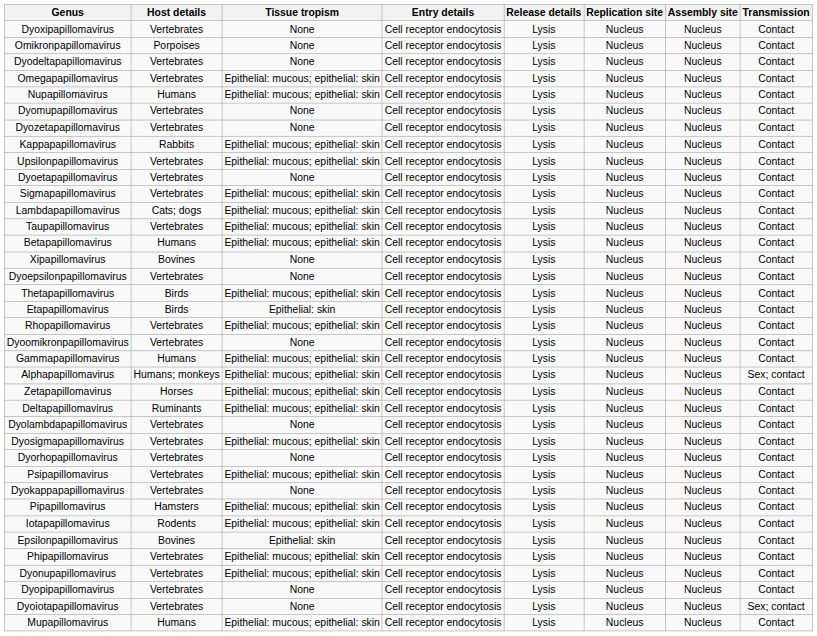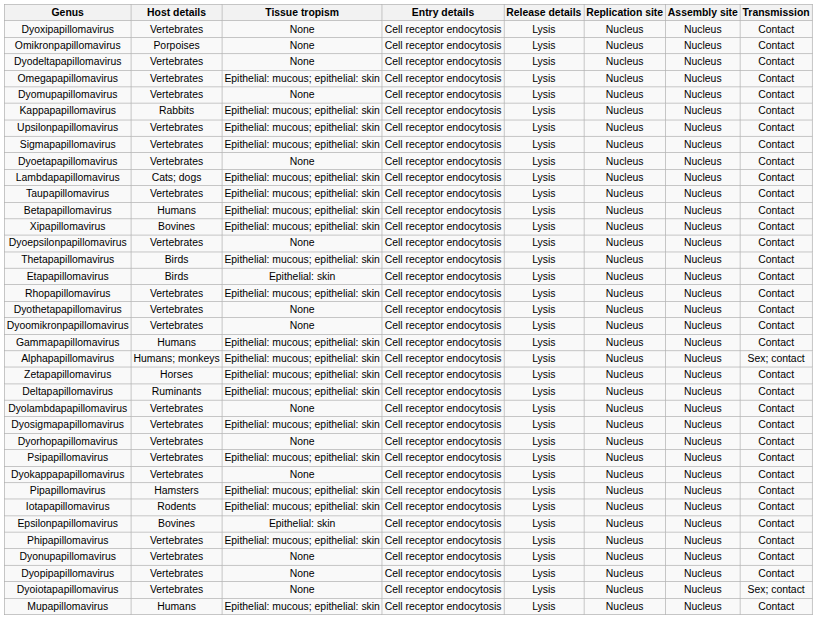 <table class="wikitable sortable" style="text-align:center">
 <tr>
 <th>Genus</th>
 <th>Host details</th>
 <th>Tissue tropism</th>
 <th>Entry details</th>
 <th>Release details</th>
 <th>Replication site</th>
 <th>Assembly site</th>
 <th>Transmission</th>
 </tr>
 <tr>
 <td>Dyoxipapillomavirus</td>
 <td>Vertebrates</td>
 <td>None</td>
 <td>Cell receptor endocytosis</td>
 <td>Lysis</td>
 <td>Nucleus</td>
 <td>Nucleus</td>
 <td>Contact</td>
 </tr>
 <tr>
 <td>Omikronpapillomavirus</td>
 <td>Porpoises</td>
 <td>None</td>
 <td>Cell receptor endocytosis</td>
 <td>Lysis</td>
 <td>Nucleus</td>
 <td>Nucleus</td>
 <td>Contact</td>
 </tr>
 <tr>
 <td>Dyodeltapapillomavirus</td>
 <td>Vertebrates</td>
 <td>None</td>
 <td>Cell receptor endocytosis</td>
 <td>Lysis</td>
 <td>Nucleus</td>
 <td>Nucleus</td>
 <td>Contact</td>
 </tr>
 <tr>
 <td>Omegapapillomavirus</td>
 <td>Vertebrates</td>
 <td>Epithelial: mucous; epithelial: skin</td>
 <td>Cell receptor endocytosis</td>
 <td>Lysis</td>
 <td>Nucleus</td>
 <td>Nucleus</td>
 <td>Contact</td>
 </tr>
 <tr>
-<td>Nupapillomavirus</td>
-<td>Humans</td>
-<td>Epithelial: mucous; epithelial: skin</td>
-<td>Cell receptor endocytosis</td>
-<td>Lysis</td>
-<td>Nucleus</td>
-<td>Nucleus</td>
-<td>Contact</td>
-</tr>
-<tr>
 <td>Dyomupapillomavirus</td>
-<td>Vertebrates</td>
-<td>None</td>
-<td>Cell receptor endocytosis</td>
-<td>Lysis</td>
-<td>Nucleus</td>
-<td>Nucleus</td>
-<td>Contact</td>
-</tr>
-<tr>
-<td>Dyozetapapillomavirus</td>
 <td>Vertebrates</td>
 <td>None</td>
 <td>Cell receptor endocytosis</td>
 <td>Lysis</td>
 <td>Nucleus</td>
 <td>Nucleus</td>
 <td>Contact</td>
 </tr>
 <tr>
 <td>Kappapapillomavirus</td>
 <td>Rabbits</td>
 <td>Epithelial: mucous; epithelial: skin</td>
 <td>Cell receptor endocytosis</td>
 <td>Lysis</td>
 <td>Nucleus</td>
 <td>Nucleus</td>
 <td>Contact</td>
 </tr>
 <tr>
 <td>Upsilonpapillomavirus</td>
 <td>Vertebrates</td>
 <td>Epithelial: mucous; epithelial: skin</td>
 <td>Cell receptor endocytosis</td>
 <td>Lysis</td>
 <td>Nucleus</td>
 <td>Nucleus</td>
 <td>Contact</td>
 </tr>
 <tr>
-<td>Dyoetapapillomavirus</td>
+<td>Sigmapapillomavirus</td>
 <td>Vertebrates</td>
-<td>None</td>
+<td>Epithelial: mucous; epithelial: skin</td>
 <td>Cell receptor endocytosis</td>
 <td>Lysis</td>
 <td>Nucleus</td>
 <td>Nucleus</td>
 <td>Contact</td>
 </tr>
 <tr>
-<td>Sigmapapillomavirus</td>
+<td>Dyoetapapillomavirus</td>
 <td>Vertebrates</td>
-<td>Epithelial: mucous; epithelial: skin</td>
+<td>None</td>
 <td>Cell receptor endocytosis</td>
 <td>Lysis</td>
 <td>Nucleus</td>
 <td>Nucleus</td>
 <td>Contact</td>
 </tr>
 <tr>
 <td>Lambdapapillomavirus</td>
 <td>Cats; dogs</td>
 <td>Epithelial: mucous; epithelial: skin</td>
 <td>Cell receptor endocytosis</td>
 <td>Lysis</td>
 <td>Nucleus</td>
 <td>Nucleus</td>
 <td>Contact</td>
 </tr>
 <tr>
 <td>Taupapillomavirus</td>
 <td>Vertebrates</td>
 <td>Epithelial: mucous; epithelial: skin</td>
 <td>Cell receptor endocytosis</td>
 <td>Lysis</td>
 <td>Nucleus</td>
 <td>Nucleus</td>
 <td>Contact</td>
 </tr>
 <tr>
 <td>Betapapillomavirus</td>
 <td>Humans</td>
 <td>Epithelial: mucous; epithelial: skin</td>
 <td>Cell receptor endocytosis</td>
 <td>Lysis</td>
 <td>Nucleus</td>
 <td>Nucleus</td>
 <td>Contact</td>
 </tr>
 <tr>
 <td>Xipapillomavirus</td>
 <td>Bovines</td>
-<td>None</td>
+<td>Epithelial: mucous; epithelial: skin</td>
 <td>Cell receptor endocytosis</td>
 <td>Lysis</td>
 <td>Nucleus</td>
 <td>Nucleus</td>
 <td>Contact</td>
 </tr>
 <tr>
 <td>Dyoepsilonpapillomavirus</td>
 <td>Vertebrates</td>
 <td>None</td>
 <td>Cell receptor endocytosis</td>
 <td>Lysis</td>
 <td>Nucleus</td>
 <td>Nucleus</td>
 <td>Contact</td>
 </tr>
 <tr>
 <td>Thetapapillomavirus</td>
 <td>Birds</td>
 <td>Epithelial: mucous; epithelial: skin</td>
 <td>Cell receptor endocytosis</td>
 <td>Lysis</td>
 <td>Nucleus</td>
 <td>Nucleus</td>
 <td>Contact</td>
 </tr>
 <tr>
 <td>Etapapillomavirus</td>
 <td>Birds</td>
 <td>Epithelial: skin</td>
 <td>Cell receptor endocytosis</td>
 <td>Lysis</td>
 <td>Nucleus</td>
 <td>Nucleus</td>
 <td>Contact</td>
 </tr>
 <tr>
 <td>Rhopapillomavirus</td>
 <td>Vertebrates</td>
 <td>Epithelial: mucous; epithelial: skin</td>
+<td>Cell receptor endocytosis</td>
+<td>Lysis</td>
+<td>Nucleus</td>
+<td>Nucleus</td>
+<td>Contact</td>
+</tr>
+<tr>
+<td>Dyothetapapillomavirus</td>
+<td>Vertebrates</td>
+<td>None</td>
 <td>Cell receptor endocytosis</td>
 <td>Lysis</td>
 <td>Nucleus</td>
 <td>Nucleus</td>
 <td>Contact</td>
 </tr>
 <tr>
 <td>Dyoomikronpapillomavirus</td>
 <td>Vertebrates</td>
 <td>None</td>
 <td>Cell receptor endocytosis</td>
 <td>Lysis</td>
 <td>Nucleus</td>
 <td>Nucleus</td>
 <td>Contact</td>
 </tr>
 <tr>
 <td>Gammapapillomavirus</td>
 <td>Humans</td>
 <td>Epithelial: mucous; epithelial: skin</td>
 <td>Cell receptor endocytosis</td>
 <td>Lysis</td>
 <td>Nucleus</td>
 <td>Nucleus</td>
 <td>Contact</td>
 </tr>
 <tr>
 <td>Alphapapillomavirus</td>
 <td>Humans; monkeys</td>
 <td>Epithelial: mucous; epithelial: skin</td>
 <td>Cell receptor endocytosis</td>
 <td>Lysis</td>
 <td>Nucleus</td>
 <td>Nucleus</td>
 <td>Sex; contact</td>
 </tr>
 <tr>
 <td>Zetapapillomavirus</td>
 <td>Horses</td>
 <td>Epithelial: mucous; epithelial: skin</td>
 <td>Cell receptor endocytosis</td>
 <td>Lysis</td>
 <td>Nucleus</td>
 <td>Nucleus</td>
 <td>Contact</td>
 </tr>
 <tr>
 <td>Deltapapillomavirus</td>
 <td>Ruminants</td>
 <td>Epithelial: mucous; epithelial: skin</td>
 <td>Cell receptor endocytosis</td>
 <td>Lysis</td>
 <td>Nucleus</td>
 <td>Nucleus</td>
 <td>Contact</td>
 </tr>
 <tr>
 <td>Dyolambdapapillomavirus</td>
 <td>Vertebrates</td>
 <td>None</td>
 <td>Cell receptor endocytosis</td>
 <td>Lysis</td>
 <td>Nucleus</td>
 <td>Nucleus</td>
 <td>Contact</td>
 </tr>
 <tr>
 <td>Dyosigmapapillomavirus</td>
 <td>Vertebrates</td>
 <td>Epithelial: mucous; epithelial: skin</td>
 <td>Cell receptor endocytosis</td>
 <td>Lysis</td>
 <td>Nucleus</td>
 <td>Nucleus</td>
 <td>Contact</td>
 </tr>
 <tr>
 <td>Dyorhopapillomavirus</td>
 <td>Vertebrates</td>
 <td>None</td>
 <td>Cell receptor endocytosis</td>
 <td>Lysis</td>
 <td>Nucleus</td>
 <td>Nucleus</td>
 <td>Contact</td>
 </tr>
 <tr>
 <td>Psipapillomavirus</td>
 <td>Vertebrates</td>
 <td>Epithelial: mucous; epithelial: skin</td>
 <td>Cell receptor endocytosis</td>
 <td>Lysis</td>
 <td>Nucleus</td>
 <td>Nucleus</td>
 <td>Contact</td>
 </tr>
 <tr>
 <td>Dyokappapapillomavirus</td>
 <td>Vertebrates</td>
 <td>None</td>
 <td>Cell receptor endocytosis</td>
 <td>Lysis</td>
 <td>Nucleus</td>
 <td>Nucleus</td>
 <td>Contact</td>
 </tr>
 <tr>
 <td>Pipapillomavirus</td>
 <td>Hamsters</td>
 <td>Epithelial: mucous; epithelial: skin</td>
 <td>Cell receptor endocytosis</td>
 <td>Lysis</td>
 <td>Nucleus</td>
 <td>Nucleus</td>
 <td>Contact</td>
 </tr>
 <tr>
 <td>Iotapapillomavirus</td>
 <td>Rodents</td>
 <td>Epithelial: mucous; epithelial: skin</td>
 <td>Cell receptor endocytosis</td>
 <td>Lysis</td>
 <td>Nucleus</td>
 <td>Nucleus</td>
 <td>Contact</td>
 </tr>
 <tr>
 <td>Epsilonpapillomavirus</td>
 <td>Bovines</td>
 <td>Epithelial: skin</td>
 <td>Cell receptor endocytosis</td>
 <td>Lysis</td>
 <td>Nucleus</td>
 <td>Nucleus</td>
 <td>Contact</td>
 </tr>
 <tr>
 <td>Phipapillomavirus</td>
 <td>Vertebrates</td>
 <td>Epithelial: mucous; epithelial: skin</td>
 <td>Cell receptor endocytosis</td>
 <td>Lysis</td>
 <td>Nucleus</td>
 <td>Nucleus</td>
 <td>Contact</td>
 </tr>
 <tr>
 <td>Dyonupapillomavirus</td>
 <td>Vertebrates</td>
-<td>Epithelial: mucous; epithelial: skin</td>
+<td>None</td>
 <td>Cell receptor endocytosis</td>
 <td>Lysis</td>
 <td>Nucleus</td>
 <td>Nucleus</td>
 <td>Contact</td>
 </tr>
 <tr>
 <td>Dyopipapillomavirus</td>
 <td>Vertebrates</td>
 <td>None</td>
 <td>Cell receptor endocytosis</td>
 <td>Lysis</td>
 <td>Nucleus</td>
 <td>Nucleus</td>
 <td>Contact</td>
 </tr>
 <tr>
 <td>Dyoiotapapillomavirus</td>
 <td>Vertebrates</td>
 <td>None</td>
 <td>Cell receptor endocytosis</td>
 <td>Lysis</td>
 <td>Nucleus</td>
 <td>Nucleus</td>
 <td>Sex; contact</td>
 </tr>
 <tr>
 <td>Mupapillomavirus</td>
 <td>Humans</td>
 <td>Epithelial: mucous; epithelial: skin</td>
 <td>Cell receptor endocytosis</td>
 <td>Lysis</td>
 <td>Nucleus</td>
 <td>Nucleus</td>
 <td>Contact</td>
 </tr>
 </table>
